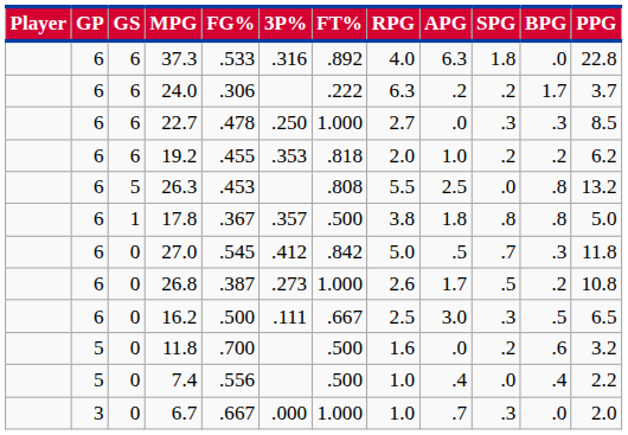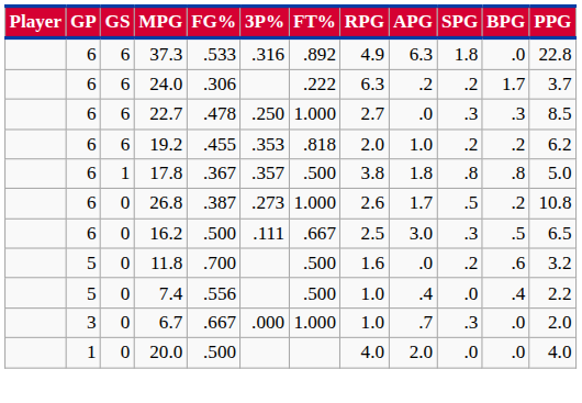 <table class="wikitable sortable" style="text-align:right;">
 <tr>
 <th style="background:#D50032; color:#FFFFFF; border-top:#003DA5 3px solid; border-bottom:#003DA5 3px solid;">Player</th>
 <th style="background:#D50032; color:#FFFFFF; border-top:#003DA5 3px solid; border-bottom:#003DA5 3px solid;">GP</th>
 <th style="background:#D50032; color:#FFFFFF; border-top:#003DA5 3px solid; border-bottom:#003DA5 3px solid;">GS</th>
 <th style="background:#D50032; color:#FFFFFF; border-top:#003DA5 3px solid; border-bottom:#003DA5 3px solid;">MPG</th>
 <th style="background:#D50032; color:#FFFFFF; border-top:#003DA5 3px solid; border-bottom:#003DA5 3px solid;">FG%</th>
 <th style="background:#D50032; color:#FFFFFF; border-top:#003DA5 3px solid; border-bottom:#003DA5 3px solid;">3P%</th>
 <th style="background:#D50032; color:#FFFFFF; border-top:#003DA5 3px solid; border-bottom:#003DA5 3px solid;">FT%</th>
 <th style="background:#D50032; color:#FFFFFF; border-top:#003DA5 3px solid; border-bottom:#003DA5 3px solid;">RPG</th>
 <th style="background:#D50032; color:#FFFFFF; border-top:#003DA5 3px solid; border-bottom:#003DA5 3px solid;">APG</th>
 <th style="background:#D50032; color:#FFFFFF; border-top:#003DA5 3px solid; border-bottom:#003DA5 3px solid;">SPG</th>
 <th style="background:#D50032; color:#FFFFFF; border-top:#003DA5 3px solid; border-bottom:#003DA5 3px solid;">BPG</th>
 <th style="background:#D50032; color:#FFFFFF; border-top:#003DA5 3px solid; border-bottom:#003DA5 3px solid;">PPG</th>
 </tr>
 <tr>
 <td style="text-align:left;"></td>
 <td>6</td>
 <td>6</td>
 <td>37.3</td>
 <td>.533</td>
 <td>.316</td>
 <td>.892</td>
-<td>4.0</td>
+<td>4.9</td>
 <td>6.3</td>
 <td>1.8</td>
 <td>.0</td>
 <td>22.8</td>
 </tr>
 <tr>
 <td style="text-align:left;"></td>
 <td>6</td>
 <td>6</td>
 <td>24.0</td>
 <td>.306</td>
 <td></td>
 <td>.222</td>
 <td>6.3</td>
 <td>.2</td>
 <td>.2</td>
 <td>1.7</td>
 <td>3.7</td>
 </tr>
 <tr>
 <td style="text-align:left;"></td>
 <td>6</td>
 <td>6</td>
 <td>22.7</td>
 <td>.478</td>
 <td>.250</td>
 <td>1.000</td>
 <td>2.7</td>
 <td>.0</td>
 <td>.3</td>
 <td>.3</td>
 <td>8.5</td>
 </tr>
 <tr>
 <td style="text-align:left;"></td>
 <td>6</td>
 <td>6</td>
 <td>19.2</td>
 <td>.455</td>
 <td>.353</td>
 <td>.818</td>
 <td>2.0</td>
 <td>1.0</td>
 <td>.2</td>
 <td>.2</td>
 <td>6.2</td>
 </tr>
 <tr>
 <td style="text-align:left;"></td>
 <td>6</td>
-<td>5</td>
-<td>26.3</td>
-<td>.453</td>
-<td></td>
-<td>.808</td>
-<td>5.5</td>
-<td>2.5</td>
-<td>.0</td>
-<td>.8</td>
-<td>13.2</td>
-</tr>
-<tr>
-<td style="text-align:left;"></td>
-<td>6</td>
 <td>1</td>
 <td>17.8</td>
 <td>.367</td>
 <td>.357</td>
 <td>.500</td>
 <td>3.8</td>
 <td>1.8</td>
 <td>.8</td>
 <td>.8</td>
 <td>5.0</td>
-</tr>
-<tr>
-<td style="text-align:left;"></td>
-<td>6</td>
-<td>0</td>
-<td>27.0</td>
-<td>.545</td>
-<td>.412</td>
-<td>.842</td>
-<td>5.0</td>
-<td>.5</td>
-<td>.7</td>
-<td>.3</td>
-<td>11.8</td>
 </tr>
 <tr>
 <td style="text-align:left;"></td>
 <td>6</td>
 <td>0</td>
 <td>26.8</td>
 <td>.387</td>
 <td>.273</td>
 <td>1.000</td>
 <td>2.6</td>
 <td>1.7</td>
 <td>.5</td>
 <td>.2</td>
 <td>10.8</td>
 </tr>
 <tr>
 <td style="text-align:left;"></td>
 <td>6</td>
 <td>0</td>
 <td>16.2</td>
 <td>.500</td>
 <td>.111</td>
 <td>.667</td>
 <td>2.5</td>
 <td>3.0</td>
 <td>.3</td>
 <td>.5</td>
 <td>6.5</td>
 </tr>
 <tr>
 <td style="text-align:left;"></td>
 <td>5</td>
 <td>0</td>
 <td>11.8</td>
 <td>.700</td>
 <td></td>
 <td>.500</td>
 <td>1.6</td>
 <td>.0</td>
 <td>.2</td>
 <td>.6</td>
 <td>3.2</td>
 </tr>
 <tr>
 <td style="text-align:left;"></td>
 <td>5</td>
 <td>0</td>
 <td>7.4</td>
 <td>.556</td>
 <td></td>
 <td>.500</td>
 <td>1.0</td>
 <td>.4</td>
 <td>.0</td>
 <td>.4</td>
 <td>2.2</td>
 </tr>
 <tr>
 <td style="text-align:left;"></td>
 <td>3</td>
 <td>0</td>
 <td>6.7</td>
 <td>.667</td>
 <td>.000</td>
 <td>1.000</td>
 <td>1.0</td>
 <td>.7</td>
 <td>.3</td>
 <td>.0</td>
 <td>2.0</td>
 </tr>
+<tr>
+<td style="text-align:left;"></td>
+<td>1</td>
+<td>0</td>
+<td>20.0</td>
+<td>.500</td>
+<td></td>
+<td></td>
+<td>4.0</td>
+<td>2.0</td>
+<td>.0</td>
+<td>.0</td>
+<td>4.0</td>
+</tr>
 </table>
